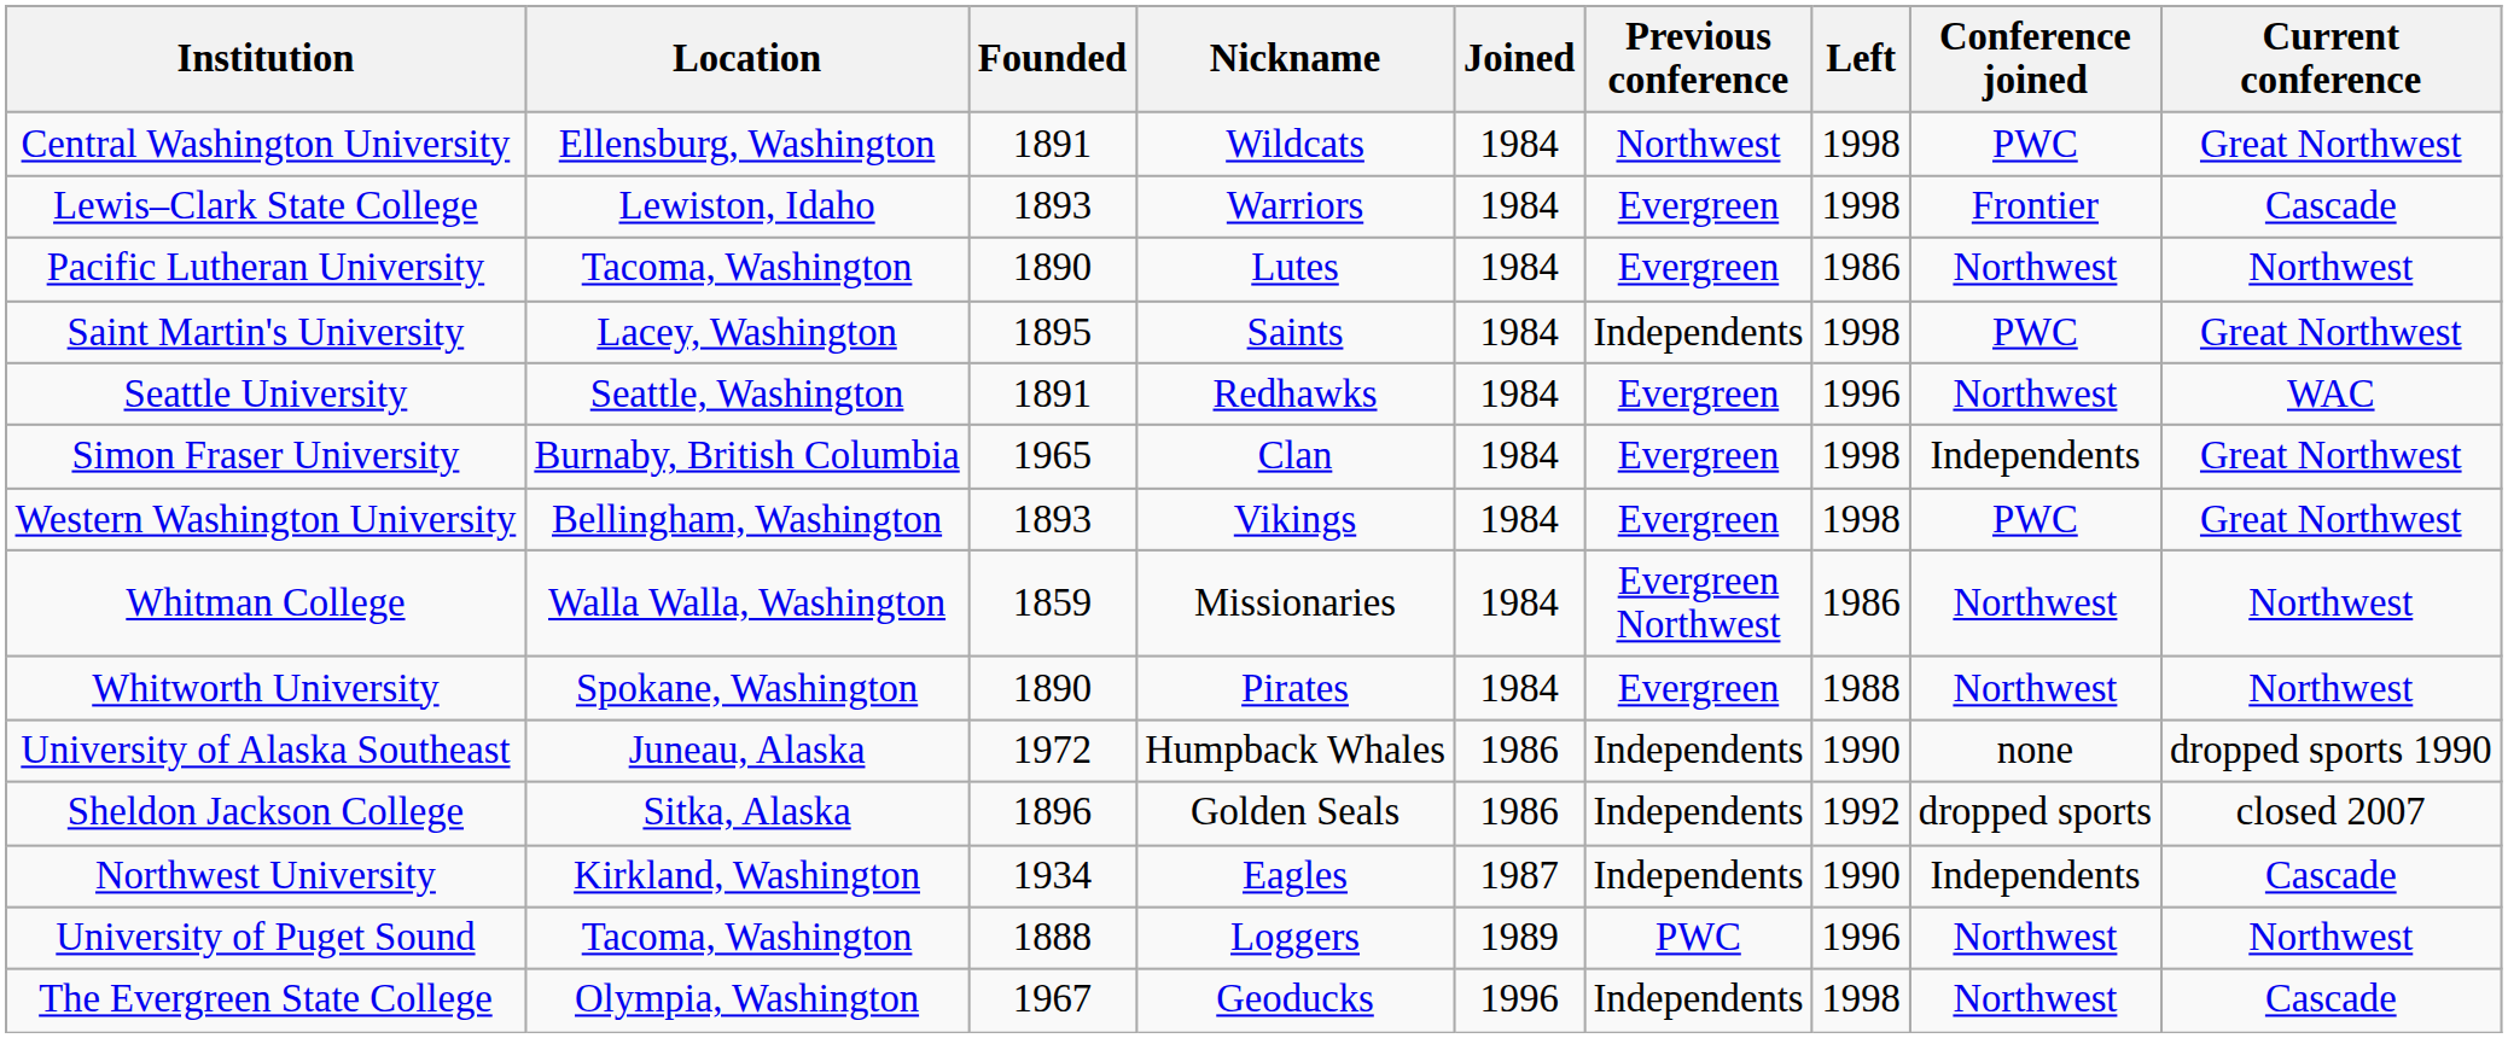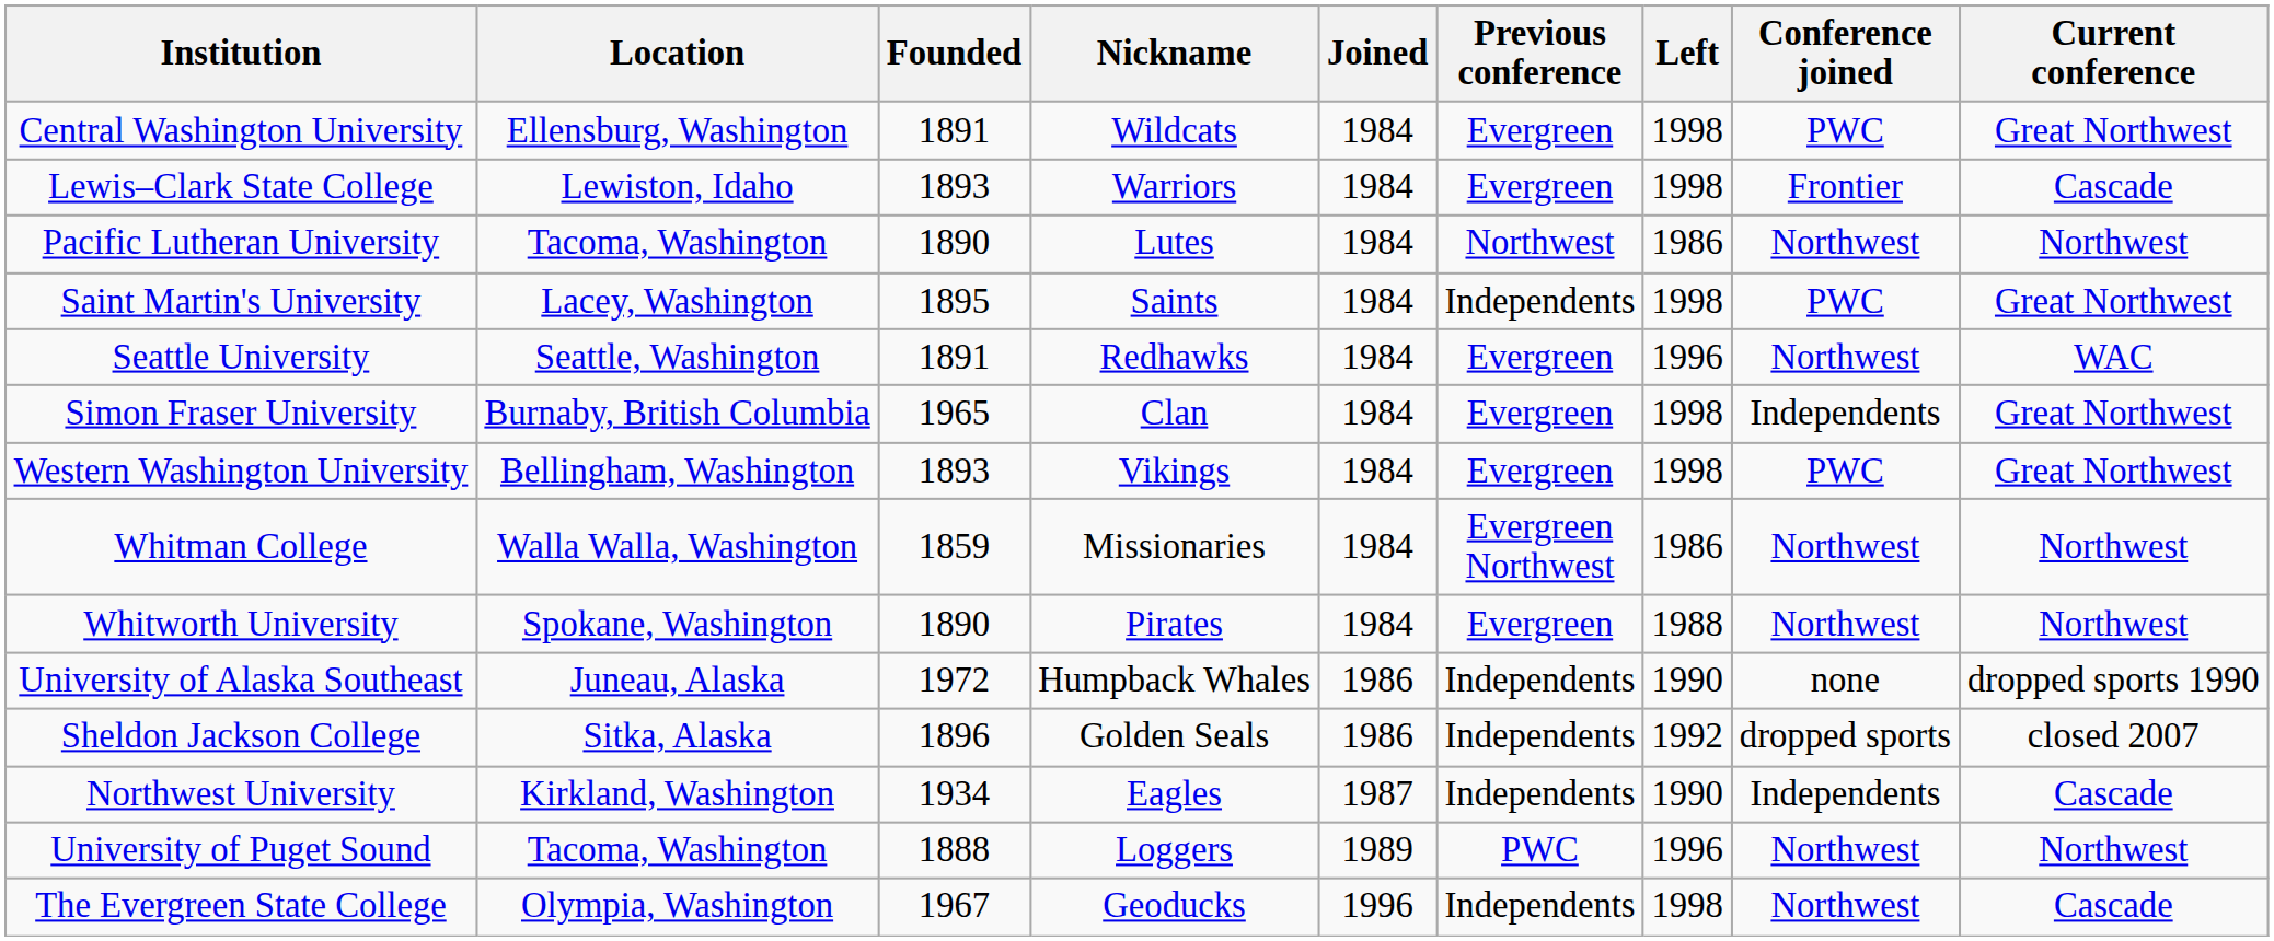 <table class="wikitable sortable" style="text-align:center">
 <tr>
 <th>Institution</th>
 <th>Location</th>
 <th>Founded</th>
 <th>Nickname</th>
 <th>Joined</th>
 <th>Previous<br>conference</th>
 <th>Left</th>
 <th>Conference<br>joined</th>
 <th>Current<br>conference</th>
 </tr>
 <tr>
 <td><a href='#'>Central Washington University</a></td>
 <td><a href='#'>Ellensburg, Washington</a></td>
 <td>1891</td>
 <td><a href='#'>Wildcats</a></td>
 <td>1984</td>
-<td><a href='#'>Northwest</a></td>
+<td><a href='#'>Evergreen</a></td>
 <td>1998</td>
 <td><a href='#'>PWC</a></td>
 <td><a href='#'>Great Northwest</a></td>
 </tr>
 <tr>
 <td><a href='#'>Lewis–Clark State College</a></td>
 <td><a href='#'>Lewiston, Idaho</a></td>
 <td>1893</td>
 <td><a href='#'>Warriors</a></td>
 <td>1984</td>
 <td><a href='#'>Evergreen</a></td>
 <td>1998</td>
 <td><a href='#'>Frontier</a></td>
 <td><a href='#'>Cascade</a></td>
 </tr>
 <tr>
 <td><a href='#'>Pacific Lutheran University</a></td>
 <td><a href='#'>Tacoma, Washington</a></td>
 <td>1890</td>
 <td><a href='#'>Lutes</a></td>
 <td>1984</td>
-<td><a href='#'>Evergreen</a></td>
+<td><a href='#'>Northwest</a></td>
 <td>1986</td>
 <td><a href='#'>Northwest</a></td>
 <td><a href='#'>Northwest</a></td>
 </tr>
 <tr>
 <td><a href='#'>Saint Martin's University</a></td>
 <td><a href='#'>Lacey, Washington</a></td>
 <td>1895</td>
 <td><a href='#'>Saints</a></td>
 <td>1984</td>
 <td>Independents</td>
 <td>1998</td>
 <td><a href='#'>PWC</a></td>
 <td><a href='#'>Great Northwest</a></td>
 </tr>
 <tr>
 <td><a href='#'>Seattle University</a></td>
 <td><a href='#'>Seattle, Washington</a></td>
 <td>1891</td>
 <td><a href='#'>Redhawks</a></td>
 <td>1984</td>
 <td><a href='#'>Evergreen</a></td>
 <td>1996</td>
 <td><a href='#'>Northwest</a></td>
 <td><a href='#'>WAC</a></td>
 </tr>
 <tr>
 <td><a href='#'>Simon Fraser University</a></td>
 <td><a href='#'>Burnaby, British Columbia</a></td>
 <td>1965</td>
 <td><a href='#'>Clan</a></td>
 <td>1984</td>
 <td><a href='#'>Evergreen</a></td>
 <td>1998</td>
 <td>Independents</td>
 <td><a href='#'>Great Northwest</a></td>
 </tr>
 <tr>
 <td><a href='#'>Western Washington University</a></td>
 <td><a href='#'>Bellingham, Washington</a></td>
 <td>1893</td>
 <td><a href='#'>Vikings</a></td>
 <td>1984</td>
 <td><a href='#'>Evergreen</a></td>
 <td>1998</td>
 <td><a href='#'>PWC</a></td>
 <td><a href='#'>Great Northwest</a></td>
 </tr>
 <tr>
 <td><a href='#'>Whitman College</a></td>
 <td><a href='#'>Walla Walla, Washington</a></td>
 <td>1859</td>
 <td>Missionaries</td>
 <td>1984</td>
 <td><a href='#'>Evergreen</a><br><a href='#'>Northwest</a></td>
 <td>1986</td>
 <td><a href='#'>Northwest</a></td>
 <td><a href='#'>Northwest</a></td>
 </tr>
 <tr>
 <td><a href='#'>Whitworth University</a></td>
 <td><a href='#'>Spokane, Washington</a></td>
 <td>1890</td>
 <td><a href='#'>Pirates</a></td>
 <td>1984</td>
 <td><a href='#'>Evergreen</a></td>
 <td>1988</td>
 <td><a href='#'>Northwest</a></td>
 <td><a href='#'>Northwest</a></td>
 </tr>
 <tr>
 <td><a href='#'>University of Alaska Southeast</a></td>
 <td><a href='#'>Juneau, Alaska</a></td>
 <td>1972</td>
 <td>Humpback Whales</td>
 <td>1986</td>
 <td>Independents</td>
 <td>1990</td>
 <td>none</td>
 <td>dropped sports 1990</td>
 </tr>
 <tr>
 <td><a href='#'>Sheldon Jackson College</a></td>
 <td><a href='#'>Sitka, Alaska</a></td>
 <td>1896</td>
 <td>Golden Seals</td>
 <td>1986</td>
 <td>Independents</td>
 <td>1992</td>
 <td>dropped sports</td>
 <td>closed 2007</td>
 </tr>
 <tr>
 <td><a href='#'>Northwest University</a></td>
 <td><a href='#'>Kirkland, Washington</a></td>
 <td>1934</td>
 <td><a href='#'>Eagles</a></td>
 <td>1987</td>
 <td>Independents</td>
 <td>1990</td>
 <td>Independents</td>
 <td><a href='#'>Cascade</a></td>
 </tr>
 <tr>
 <td><a href='#'>University of Puget Sound</a></td>
 <td><a href='#'>Tacoma, Washington</a></td>
 <td>1888</td>
 <td><a href='#'>Loggers</a></td>
 <td>1989</td>
 <td><a href='#'>PWC</a></td>
 <td>1996</td>
 <td><a href='#'>Northwest</a></td>
 <td><a href='#'>Northwest</a></td>
 </tr>
 <tr>
 <td><a href='#'>The Evergreen State College</a></td>
 <td><a href='#'>Olympia, Washington</a></td>
 <td>1967</td>
 <td><a href='#'>Geoducks</a></td>
 <td>1996</td>
 <td>Independents</td>
 <td>1998</td>
 <td><a href='#'>Northwest</a></td>
 <td><a href='#'>Cascade</a></td>
 </tr>
 </table>
